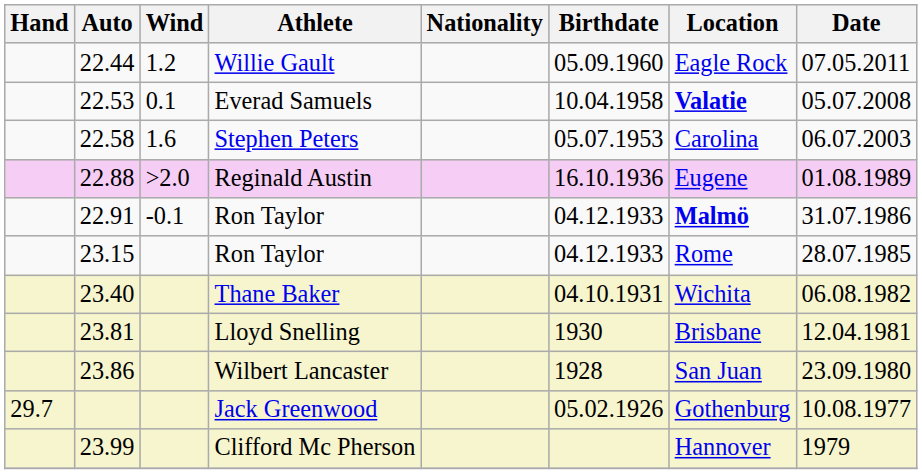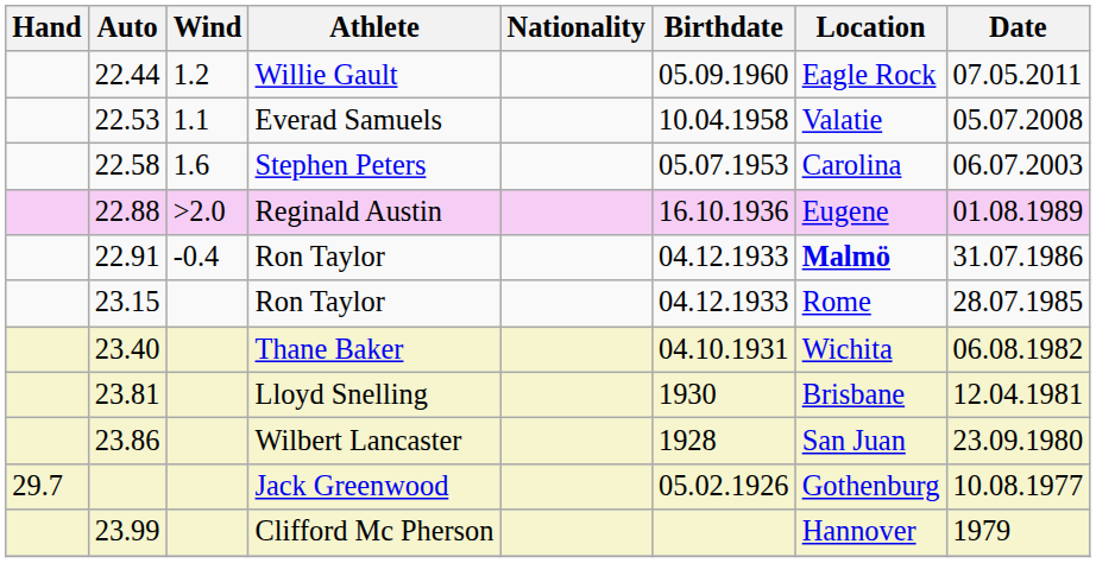 <table class="wikitable">
 <tr>
 <th>Hand</th>
 <th>Auto</th>
 <th>Wind</th>
 <th>Athlete</th>
 <th>Nationality</th>
 <th>Birthdate</th>
 <th>Location</th>
 <th>Date</th>
 </tr>
 <tr>
 <td></td>
 <td>22.44</td>
 <td>1.2</td>
 <td><a href='#'>Willie Gault</a></td>
 <td></td>
 <td>05.09.1960</td>
 <td><a href='#'>Eagle Rock</a></td>
 <td>07.05.2011</td>
 </tr>
 <tr>
 <td></td>
 <td>22.53</td>
-<td>0.1</td>
+<td>1.1</td>
 <td>Everad Samuels</td>
 <td></td>
 <td>10.04.1958</td>
-<td><strong><a href='#'>Valatie</a></strong></td>
+<td><a href='#'>Valatie</a></td>
 <td>05.07.2008</td>
 </tr>
 <tr>
 <td></td>
 <td>22.58</td>
 <td>1.6</td>
 <td><a href='#'>Stephen Peters</a></td>
 <td></td>
 <td>05.07.1953</td>
 <td><a href='#'>Carolina</a></td>
 <td>06.07.2003</td>
 </tr>
 <tr bgcolor=#f6CEF5>
 <td></td>
 <td>22.88</td>
 <td>>2.0</td>
 <td>Reginald Austin</td>
 <td></td>
 <td>16.10.1936</td>
 <td><a href='#'>Eugene</a></td>
 <td>01.08.1989</td>
 </tr>
 <tr>
 <td></td>
 <td>22.91</td>
-<td>-0.1</td>
+<td>-0.4</td>
 <td>Ron Taylor</td>
 <td></td>
 <td>04.12.1933</td>
 <td><strong><a href='#'>Malmö</a></strong></td>
 <td>31.07.1986</td>
 </tr>
 <tr>
 <td></td>
 <td>23.15</td>
 <td></td>
 <td>Ron Taylor</td>
 <td></td>
 <td>04.12.1933</td>
 <td><a href='#'>Rome</a></td>
 <td>28.07.1985</td>
 </tr>
 <tr bgcolor=#f6F5CE>
 <td></td>
 <td>23.40</td>
 <td></td>
 <td><a href='#'>Thane Baker</a></td>
 <td></td>
 <td>04.10.1931</td>
 <td><a href='#'>Wichita</a></td>
 <td>06.08.1982</td>
 </tr>
 <tr bgcolor=#f6F5CE>
 <td></td>
 <td>23.81</td>
 <td></td>
 <td>Lloyd Snelling</td>
 <td></td>
 <td>1930</td>
 <td><a href='#'>Brisbane</a></td>
 <td>12.04.1981</td>
 </tr>
 <tr bgcolor=#f6F5CE>
 <td></td>
 <td>23.86</td>
 <td></td>
 <td>Wilbert Lancaster</td>
 <td></td>
 <td>1928</td>
 <td><a href='#'>San Juan</a></td>
 <td>23.09.1980</td>
 </tr>
 <tr bgcolor=#f6F5CE>
 <td>29.7</td>
 <td></td>
 <td></td>
 <td><a href='#'>Jack Greenwood</a></td>
 <td></td>
 <td>05.02.1926</td>
 <td><a href='#'>Gothenburg</a></td>
 <td>10.08.1977</td>
 </tr>
 <tr bgcolor=#f6F5CE>
 <td></td>
 <td>23.99</td>
 <td></td>
 <td>Clifford Mc Pherson</td>
 <td></td>
 <td></td>
 <td><a href='#'>Hannover</a></td>
 <td>1979</td>
 </tr>
 <tr>
 </tr>
 </table>
